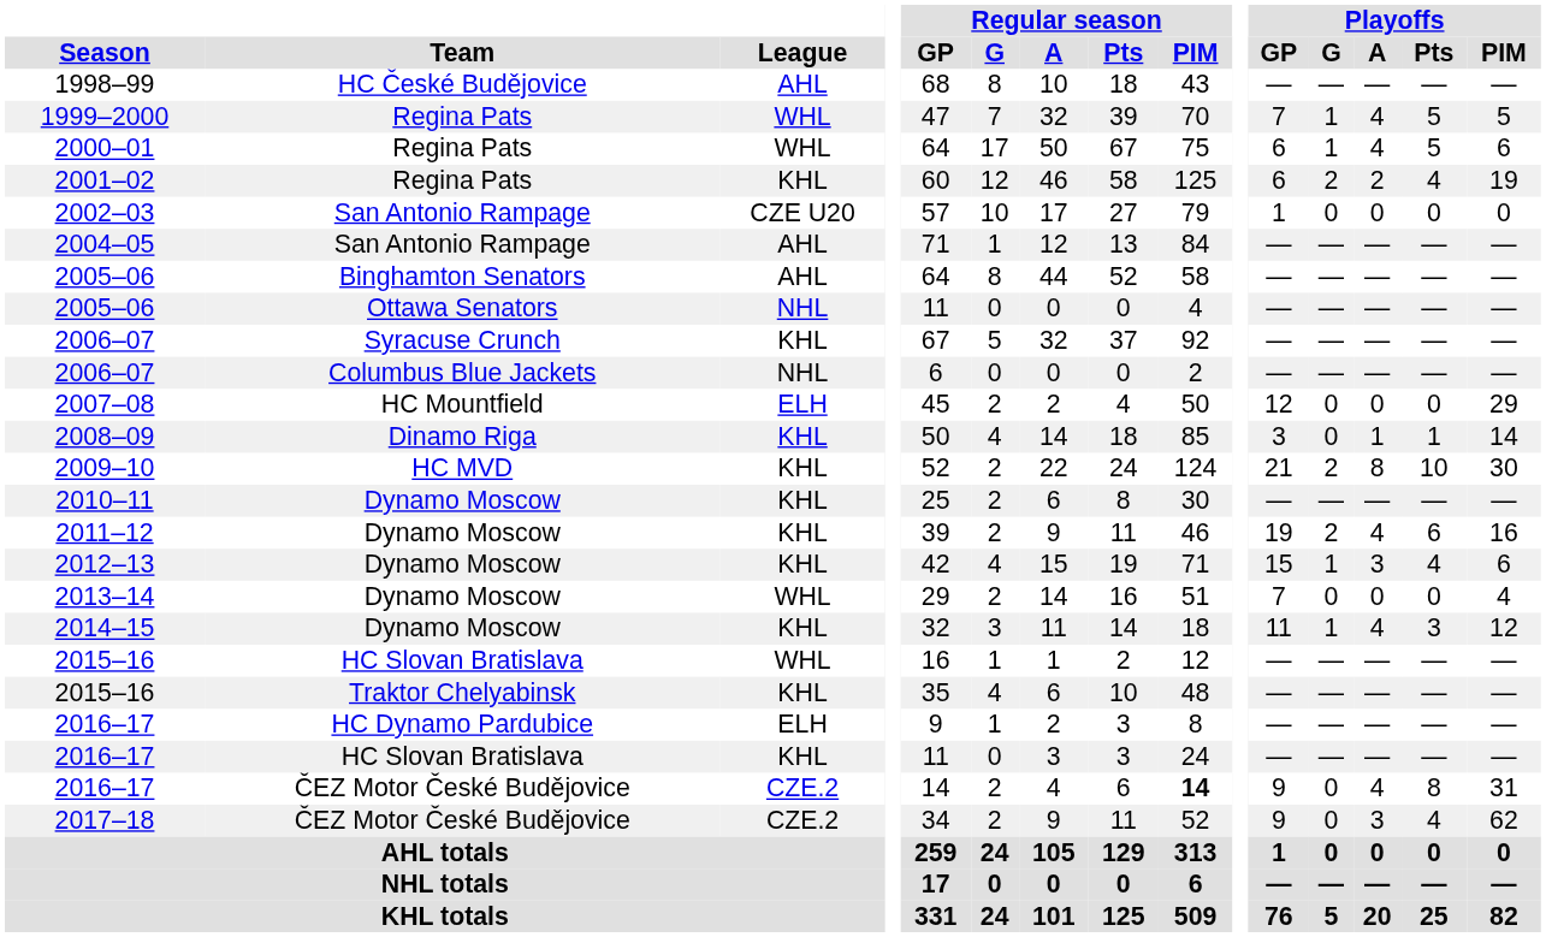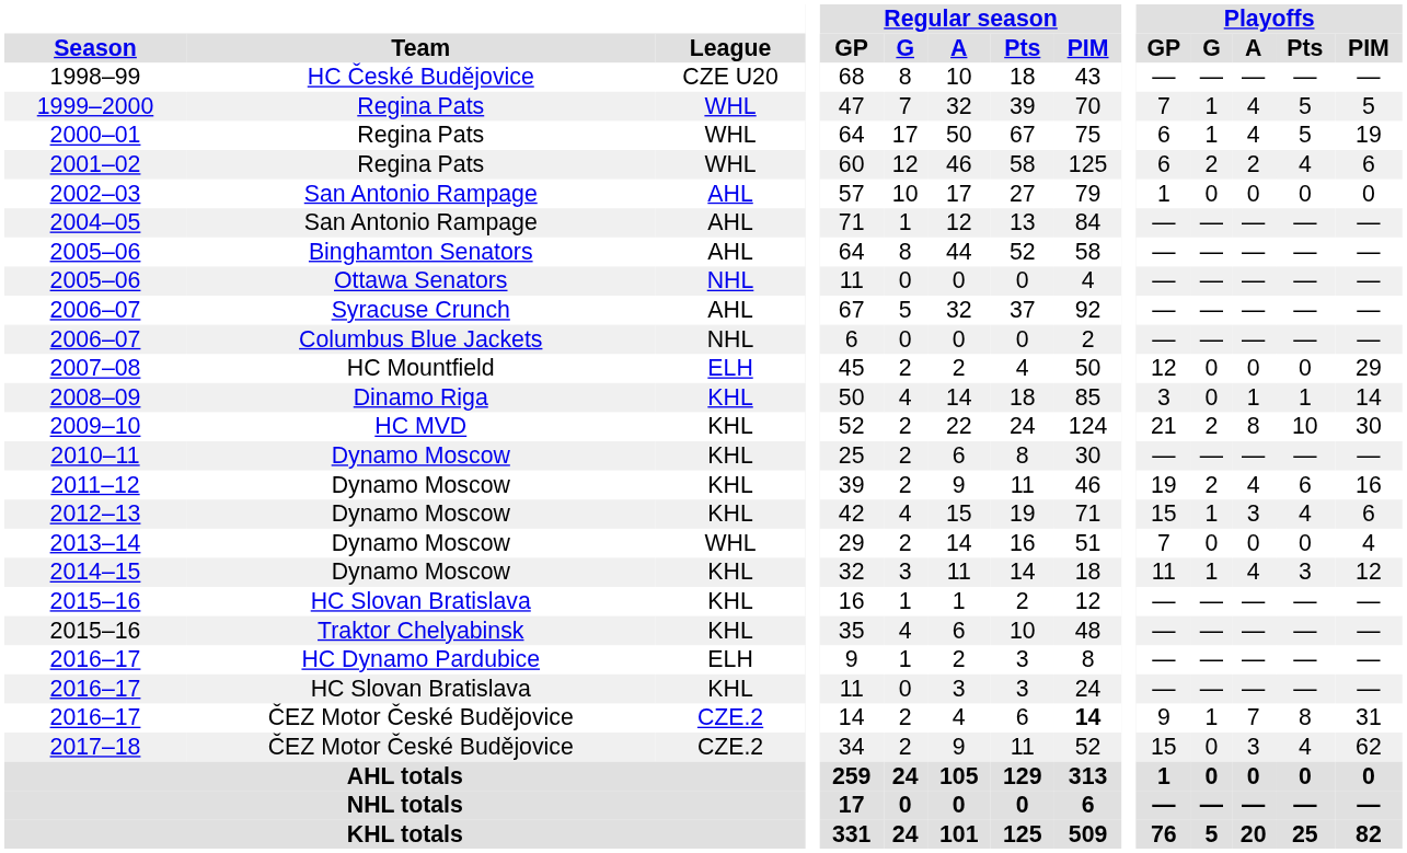 <table border="0" cellpadding="1" cellspacing="0" style="text-align:center; width:60em;">
 <tr style="background:#e0e0e0;">
 <th colspan="3"  bgcolor="#ffffff"> </th>
 <th rowspan="99" bgcolor="#ffffff"> </th>
 <th colspan="5"><a href='#'>Regular season</a></th>
 <th rowspan="99" bgcolor="#ffffff"> </th>
 <th colspan="5"><a href='#'>Playoffs</a></th>
 </tr>
 <tr style="background:#e0e0e0;">
 <th><a href='#'>Season</a></th>
 <th>Team</th>
 <th>League</th>
 <th>GP</th>
 <th><a href='#'>G</a></th>
 <th><a href='#'>A</a></th>
 <th><a href='#'>Pts</a></th>
 <th><a href='#'>PIM</a></th>
 <th>GP</th>
 <th>G</th>
 <th>A</th>
 <th>Pts</th>
 <th>PIM</th>
 </tr>
 <tr>
 <td>1998–99</td>
 <td><a href='#'>HC České Budějovice</a></td>
-<td><a href='#'>AHL</a></td>
+<td>CZE U20</td>
 <td>68</td>
 <td>8</td>
 <td>10</td>
 <td>18</td>
 <td>43</td>
 <td>—</td>
 <td>—</td>
 <td>—</td>
 <td>—</td>
 <td>—</td>
 </tr>
 <tr bgcolor="#f0f0f0">
 <td><a href='#'>1999–2000</a></td>
 <td><a href='#'>Regina Pats</a></td>
 <td><a href='#'>WHL</a></td>
 <td>47</td>
 <td>7</td>
 <td>32</td>
 <td>39</td>
 <td>70</td>
 <td>7</td>
 <td>1</td>
 <td>4</td>
 <td>5</td>
 <td>5</td>
 </tr>
 <tr>
 <td><a href='#'>2000–01</a></td>
 <td>Regina Pats</td>
 <td>WHL</td>
 <td>64</td>
 <td>17</td>
 <td>50</td>
 <td>67</td>
 <td>75</td>
 <td>6</td>
 <td>1</td>
 <td>4</td>
 <td>5</td>
-<td>6</td>
+<td>19</td>
 </tr>
 <tr bgcolor="#f0f0f0">
 <td><a href='#'>2001–02</a></td>
 <td>Regina Pats</td>
-<td>KHL</td>
+<td>WHL</td>
 <td>60</td>
 <td>12</td>
 <td>46</td>
 <td>58</td>
 <td>125</td>
 <td>6</td>
 <td>2</td>
 <td>2</td>
 <td>4</td>
-<td>19</td>
+<td>6</td>
 </tr>
 <tr>
 <td><a href='#'>2002–03</a></td>
 <td><a href='#'>San Antonio Rampage</a></td>
-<td>CZE U20</td>
+<td><a href='#'>AHL</a></td>
 <td>57</td>
 <td>10</td>
 <td>17</td>
 <td>27</td>
 <td>79</td>
 <td>1</td>
 <td>0</td>
 <td>0</td>
 <td>0</td>
 <td>0</td>
 </tr>
 <tr bgcolor="#f0f0f0">
 <td><a href='#'>2004–05</a></td>
 <td>San Antonio Rampage</td>
 <td>AHL</td>
 <td>71</td>
 <td>1</td>
 <td>12</td>
 <td>13</td>
 <td>84</td>
 <td>—</td>
 <td>—</td>
 <td>—</td>
 <td>—</td>
 <td>—</td>
 </tr>
 <tr>
 <td><a href='#'>2005–06</a></td>
 <td><a href='#'>Binghamton Senators</a></td>
 <td>AHL</td>
 <td>64</td>
 <td>8</td>
 <td>44</td>
 <td>52</td>
 <td>58</td>
 <td>—</td>
 <td>—</td>
 <td>—</td>
 <td>—</td>
 <td>—</td>
 </tr>
 <tr bgcolor="#f0f0f0">
 <td><a href='#'>2005–06</a></td>
 <td><a href='#'>Ottawa Senators</a></td>
 <td><a href='#'>NHL</a></td>
 <td>11</td>
 <td>0</td>
 <td>0</td>
 <td>0</td>
 <td>4</td>
 <td>—</td>
 <td>—</td>
 <td>—</td>
 <td>—</td>
 <td>—</td>
 </tr>
 <tr>
 <td><a href='#'>2006–07</a></td>
 <td><a href='#'>Syracuse Crunch</a></td>
-<td>KHL</td>
+<td>AHL</td>
 <td>67</td>
 <td>5</td>
 <td>32</td>
 <td>37</td>
 <td>92</td>
 <td>—</td>
 <td>—</td>
 <td>—</td>
 <td>—</td>
 <td>—</td>
 </tr>
 <tr bgcolor="#f0f0f0">
 <td><a href='#'>2006–07</a></td>
 <td><a href='#'>Columbus Blue Jackets</a></td>
 <td>NHL</td>
 <td>6</td>
 <td>0</td>
 <td>0</td>
 <td>0</td>
 <td>2</td>
 <td>—</td>
 <td>—</td>
 <td>—</td>
 <td>—</td>
 <td>—</td>
 </tr>
 <tr>
 <td><a href='#'>2007–08</a></td>
 <td>HC Mountfield</td>
 <td><a href='#'>ELH</a></td>
 <td>45</td>
 <td>2</td>
 <td>2</td>
 <td>4</td>
 <td>50</td>
 <td>12</td>
 <td>0</td>
 <td>0</td>
 <td>0</td>
 <td>29</td>
 </tr>
 <tr bgcolor="#f0f0f0">
 <td><a href='#'>2008–09</a></td>
 <td><a href='#'>Dinamo Riga</a></td>
 <td><a href='#'>KHL</a></td>
 <td>50</td>
 <td>4</td>
 <td>14</td>
 <td>18</td>
 <td>85</td>
 <td>3</td>
 <td>0</td>
 <td>1</td>
 <td>1</td>
 <td>14</td>
 </tr>
 <tr>
 <td><a href='#'>2009–10</a></td>
 <td><a href='#'>HC MVD</a></td>
 <td>KHL</td>
 <td>52</td>
 <td>2</td>
 <td>22</td>
 <td>24</td>
 <td>124</td>
 <td>21</td>
 <td>2</td>
 <td>8</td>
 <td>10</td>
 <td>30</td>
 </tr>
 <tr bgcolor="#f0f0f0">
 <td><a href='#'>2010–11</a></td>
 <td><a href='#'>Dynamo Moscow</a></td>
 <td>KHL</td>
 <td>25</td>
 <td>2</td>
 <td>6</td>
 <td>8</td>
 <td>30</td>
 <td>—</td>
 <td>—</td>
 <td>—</td>
 <td>—</td>
 <td>—</td>
 </tr>
 <tr>
 <td><a href='#'>2011–12</a></td>
 <td>Dynamo Moscow</td>
 <td>KHL</td>
 <td>39</td>
 <td>2</td>
 <td>9</td>
 <td>11</td>
 <td>46</td>
 <td>19</td>
 <td>2</td>
 <td>4</td>
 <td>6</td>
 <td>16</td>
 </tr>
 <tr bgcolor="#f0f0f0">
 <td><a href='#'>2012–13</a></td>
 <td>Dynamo Moscow</td>
 <td>KHL</td>
 <td>42</td>
 <td>4</td>
 <td>15</td>
 <td>19</td>
 <td>71</td>
 <td>15</td>
 <td>1</td>
 <td>3</td>
 <td>4</td>
 <td>6</td>
 </tr>
 <tr>
 <td><a href='#'>2013–14</a></td>
 <td>Dynamo Moscow</td>
 <td>WHL</td>
 <td>29</td>
 <td>2</td>
 <td>14</td>
 <td>16</td>
 <td>51</td>
 <td>7</td>
 <td>0</td>
 <td>0</td>
 <td>0</td>
 <td>4</td>
 </tr>
 <tr bgcolor="#f0f0f0">
 <td><a href='#'>2014–15</a></td>
 <td>Dynamo Moscow</td>
 <td>KHL</td>
 <td>32</td>
 <td>3</td>
 <td>11</td>
 <td>14</td>
 <td>18</td>
 <td>11</td>
 <td>1</td>
 <td>4</td>
 <td>3</td>
 <td>12</td>
 </tr>
 <tr>
 <td><a href='#'>2015–16</a></td>
 <td><a href='#'>HC Slovan Bratislava</a></td>
-<td>WHL</td>
+<td>KHL</td>
 <td>16</td>
 <td>1</td>
 <td>1</td>
 <td>2</td>
 <td>12</td>
 <td>—</td>
 <td>—</td>
 <td>—</td>
 <td>—</td>
 <td>—</td>
 </tr>
 <tr bgcolor="#f0f0f0">
 <td>2015–16</td>
 <td><a href='#'>Traktor Chelyabinsk</a></td>
 <td>KHL</td>
 <td>35</td>
 <td>4</td>
 <td>6</td>
 <td>10</td>
 <td>48</td>
 <td>—</td>
 <td>—</td>
 <td>—</td>
 <td>—</td>
 <td>—</td>
 </tr>
 <tr>
 <td><a href='#'>2016–17</a></td>
 <td><a href='#'>HC Dynamo Pardubice</a></td>
 <td>ELH</td>
 <td>9</td>
 <td>1</td>
 <td>2</td>
 <td>3</td>
 <td>8</td>
 <td>—</td>
 <td>—</td>
 <td>—</td>
 <td>—</td>
 <td>—</td>
 </tr>
 <tr bgcolor="#f0f0f0">
 <td><a href='#'>2016–17</a></td>
 <td>HC Slovan Bratislava</td>
 <td>KHL</td>
 <td>11</td>
 <td>0</td>
 <td>3</td>
 <td>3</td>
 <td>24</td>
 <td>—</td>
 <td>—</td>
 <td>—</td>
 <td>—</td>
 <td>—</td>
 </tr>
 <tr>
 <td><a href='#'>2016–17</a></td>
 <td>ČEZ Motor České Budějovice</td>
 <td><a href='#'>CZE.2</a></td>
 <td>14</td>
 <td>2</td>
 <td>4</td>
 <td>6</td>
 <td><strong>14</strong></td>
 <td>9</td>
-<td>0</td>
-<td>4</td>
+<td>1</td>
+<td>7</td>
 <td>8</td>
 <td>31</td>
 </tr>
 <tr bgcolor="#f0f0f0">
 <td><a href='#'>2017–18</a></td>
 <td>ČEZ Motor České Budějovice</td>
 <td>CZE.2</td>
 <td>34</td>
 <td>2</td>
 <td>9</td>
 <td>11</td>
 <td>52</td>
-<td>9</td>
+<td>15</td>
 <td>0</td>
 <td>3</td>
 <td>4</td>
 <td>62</td>
 </tr>
 <tr bgcolor="#e0e0e0">
 <th colspan="3">AHL totals</th>
 <th>259</th>
 <th>24</th>
 <th>105</th>
 <th>129</th>
 <th>313</th>
 <th>1</th>
 <th>0</th>
 <th>0</th>
 <th>0</th>
 <th>0</th>
 </tr>
 <tr bgcolor="#e0e0e0">
 <th colspan="3">NHL totals</th>
 <th>17</th>
 <th>0</th>
 <th>0</th>
 <th>0</th>
 <th>6</th>
 <th>—</th>
 <th>—</th>
 <th>—</th>
 <th>—</th>
 <th>—</th>
 </tr>
 <tr bgcolor="#e0e0e0">
 <th colspan="3">KHL totals</th>
 <th>331</th>
 <th>24</th>
 <th>101</th>
 <th>125</th>
 <th>509</th>
 <th>76</th>
 <th>5</th>
 <th>20</th>
 <th>25</th>
 <th>82</th>
 </tr>
 </table>
